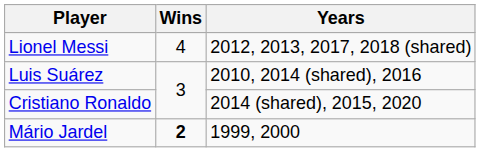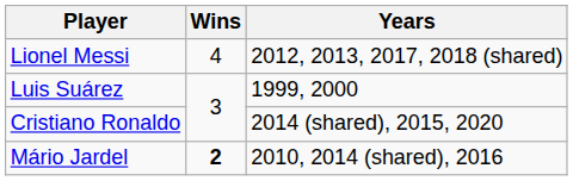 <table class="wikitable sortable">
 <tr>
 <th>Player</th>
 <th>Wins</th>
 <th>Years</th>
 </tr>
 <tr>
 <td> <a href='#'>Lionel Messi</a></td>
 <td align="center">4</td>
 <td>2012, 2013, 2017, 2018 (shared)</td>
 </tr>
 <tr>
 <td> <a href='#'>Luis Suárez</a></td>
 <td rowspan="2" align="center">3</td>
-<td>2010, 2014 (shared), 2016</td>
+<td>1999, 2000</td>
 </tr>
 <tr>
 <td> <a href='#'>Cristiano Ronaldo</a></td>
 <td>2014 (shared), 2015, 2020</td>
 </tr>
 <tr>
 <td> <a href='#'>Mário Jardel</a></td>
 <td align="center"><strong>2</strong></td>
-<td>1999, 2000</td>
+<td>2010, 2014 (shared), 2016</td>
 </tr>
 </table>
